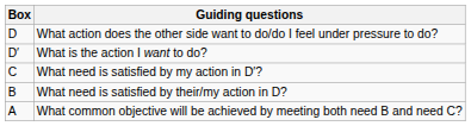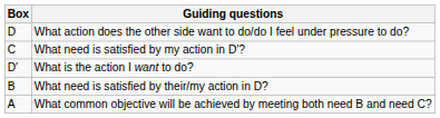 <table class="wikitable">
 <tr>
 <th>Box</th>
 <th>Guiding questions</th>
 </tr>
 <tr>
 <td>D</td>
 <td>What action does the other side want to do/do I feel under pressure to do?</td>
 </tr>
 <tr>
+<td>C</td>
+<td>What need is satisfied by my action in D′?</td>
+</tr>
+<tr>
 <td>D′</td>
 <td>What is the action I <em>want</em> to do?</td>
-</tr>
-<tr>
-<td>C</td>
-<td>What need is satisfied by my action in D′?</td>
 </tr>
 <tr>
 <td>B</td>
 <td>What need is satisfied by their/my action in D?</td>
 </tr>
 <tr>
 <td>A</td>
 <td>What common objective will be achieved by meeting both need B and need C?</td>
 </tr>
 </table>
